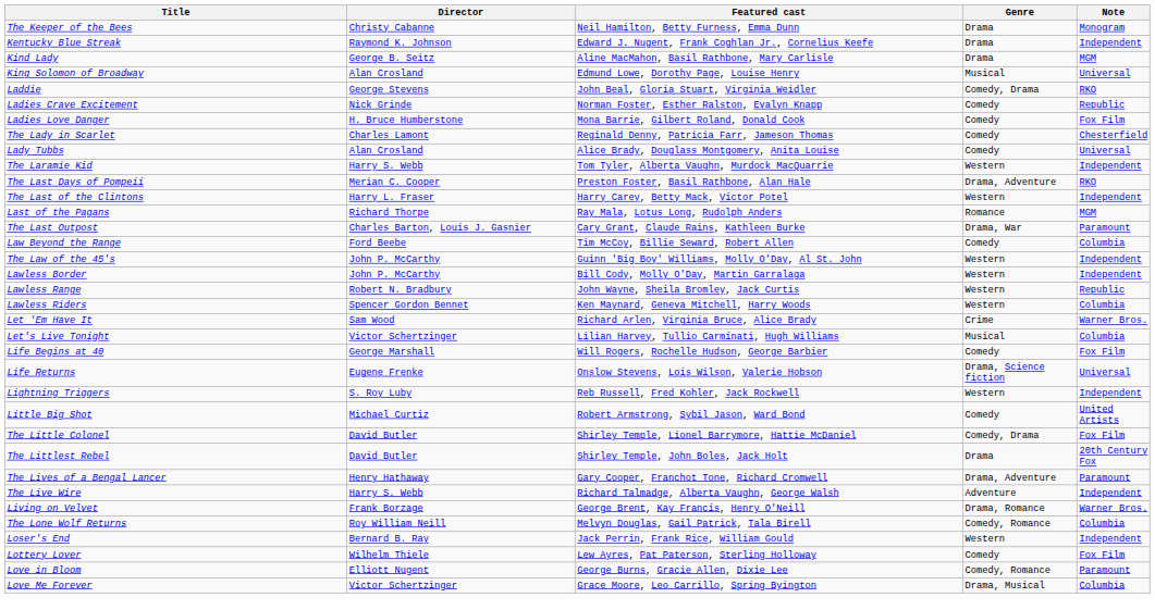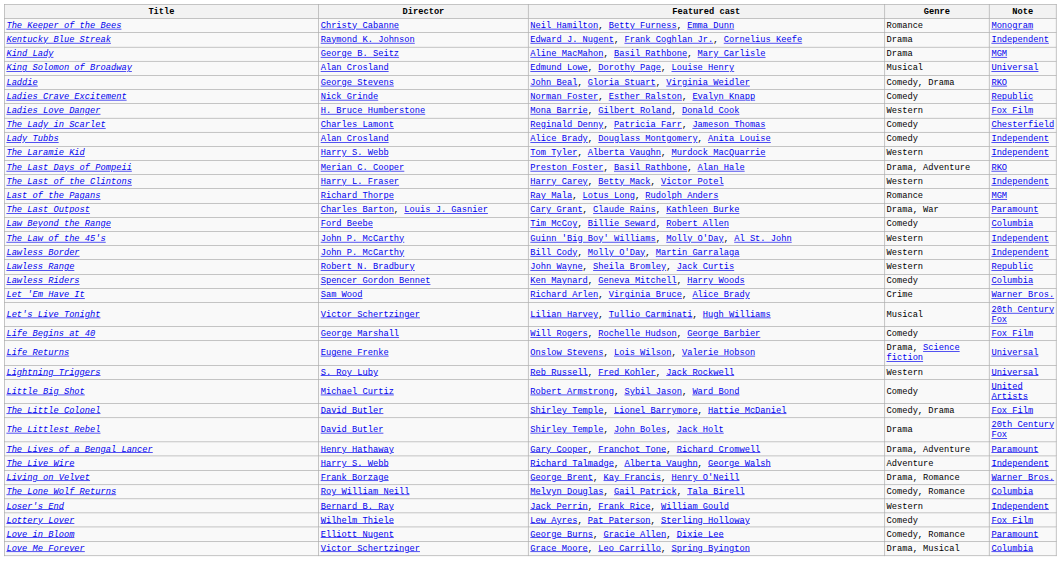 <table class="wikitable">
 <tr>
 <th style="width:30%;">Title</th>
 <th style="width:20%;">Director</th>
 <th style="width:34%;">Featured cast</th>
 <th style="width:10%;">Genre</th>
 <th style="width:10%;">Note</th>
 </tr>
 <tr>
 <td><em><a href='#'>The Keeper of the Bees</a></em></td>
 <td><a href='#'>Christy Cabanne</a></td>
 <td><a href='#'>Neil Hamilton</a>, <a href='#'>Betty Furness</a>, <a href='#'>Emma Dunn</a></td>
-<td>Drama</td>
+<td>Romance</td>
 <td><a href='#'>Monogram</a></td>
 </tr>
 <tr>
 <td><em><a href='#'>Kentucky Blue Streak</a></em></td>
 <td><a href='#'>Raymond K. Johnson</a></td>
 <td><a href='#'>Edward J. Nugent</a>, <a href='#'>Frank Coghlan Jr.</a>, <a href='#'>Cornelius Keefe</a></td>
 <td>Drama</td>
 <td><a href='#'>Independent</a></td>
 </tr>
 <tr>
 <td><em><a href='#'>Kind Lady</a></em></td>
 <td><a href='#'>George B. Seitz</a></td>
 <td><a href='#'>Aline MacMahon</a>, <a href='#'>Basil Rathbone</a>, <a href='#'>Mary Carlisle</a></td>
 <td>Drama</td>
 <td><a href='#'>MGM</a></td>
 </tr>
 <tr>
 <td><em><a href='#'>King Solomon of Broadway</a></em></td>
 <td><a href='#'>Alan Crosland</a></td>
 <td><a href='#'>Edmund Lowe</a>, <a href='#'>Dorothy Page</a>, <a href='#'>Louise Henry</a></td>
 <td>Musical</td>
 <td><a href='#'>Universal</a></td>
 </tr>
 <tr>
 <td><em><a href='#'>Laddie</a></em></td>
 <td><a href='#'>George Stevens</a></td>
 <td><a href='#'>John Beal</a>, <a href='#'>Gloria Stuart</a>, <a href='#'>Virginia Weidler</a></td>
 <td>Comedy, Drama</td>
 <td><a href='#'>RKO</a></td>
 </tr>
 <tr>
 <td><em><a href='#'>Ladies Crave Excitement</a></em></td>
 <td><a href='#'>Nick Grinde</a></td>
 <td><a href='#'>Norman Foster</a>, <a href='#'>Esther Ralston</a>, <a href='#'>Evalyn Knapp</a></td>
 <td>Comedy</td>
 <td><a href='#'>Republic</a></td>
 </tr>
 <tr>
 <td><em><a href='#'>Ladies Love Danger</a></em></td>
 <td><a href='#'>H. Bruce Humberstone</a></td>
 <td><a href='#'>Mona Barrie</a>, <a href='#'>Gilbert Roland</a>, <a href='#'>Donald Cook</a></td>
-<td>Comedy</td>
+<td>Western</td>
 <td><a href='#'>Fox Film</a></td>
 </tr>
 <tr>
 <td><em><a href='#'>The Lady in Scarlet</a></em></td>
 <td><a href='#'>Charles Lamont</a></td>
 <td><a href='#'>Reginald Denny</a>, <a href='#'>Patricia Farr</a>, <a href='#'>Jameson Thomas</a></td>
 <td>Comedy</td>
 <td><a href='#'>Chesterfield</a></td>
 </tr>
 <tr>
 <td><em><a href='#'>Lady Tubbs</a></em></td>
 <td><a href='#'>Alan Crosland</a></td>
 <td><a href='#'>Alice Brady</a>, <a href='#'>Douglass Montgomery</a>, <a href='#'>Anita Louise</a></td>
 <td>Comedy</td>
-<td><a href='#'>Universal</a></td>
+<td><a href='#'>Independent</a></td>
 </tr>
 <tr>
 <td><em><a href='#'>The Laramie Kid</a></em></td>
 <td><a href='#'>Harry S. Webb</a></td>
 <td><a href='#'>Tom Tyler</a>, <a href='#'>Alberta Vaughn</a>, <a href='#'>Murdock MacQuarrie</a></td>
 <td>Western</td>
 <td><a href='#'>Independent</a></td>
 </tr>
 <tr>
 <td><em><a href='#'>The Last Days of Pompeii</a></em></td>
 <td><a href='#'>Merian C. Cooper</a></td>
 <td><a href='#'>Preston Foster</a>, <a href='#'>Basil Rathbone</a>, <a href='#'>Alan Hale</a></td>
 <td>Drama, Adventure</td>
 <td><a href='#'>RKO</a></td>
 </tr>
 <tr>
 <td><em><a href='#'>The Last of the Clintons</a></em></td>
 <td><a href='#'>Harry L. Fraser</a></td>
 <td><a href='#'>Harry Carey</a>, <a href='#'>Betty Mack</a>, <a href='#'>Victor Potel</a></td>
 <td>Western</td>
 <td><a href='#'>Independent</a></td>
 </tr>
 <tr>
 <td><em><a href='#'>Last of the Pagans</a></em></td>
 <td><a href='#'>Richard Thorpe</a></td>
 <td><a href='#'>Ray Mala</a>, <a href='#'>Lotus Long</a>, <a href='#'>Rudolph Anders</a></td>
 <td>Romance</td>
 <td><a href='#'>MGM</a></td>
 </tr>
 <tr>
 <td><em><a href='#'>The Last Outpost</a></em></td>
 <td><a href='#'>Charles Barton</a>, <a href='#'>Louis J. Gasnier</a></td>
 <td><a href='#'>Cary Grant</a>, <a href='#'>Claude Rains</a>, <a href='#'>Kathleen Burke</a></td>
 <td>Drama, War</td>
 <td><a href='#'>Paramount</a></td>
 </tr>
 <tr>
 <td><em><a href='#'>Law Beyond the Range</a></em></td>
 <td><a href='#'>Ford Beebe</a></td>
 <td><a href='#'>Tim McCoy</a>, <a href='#'>Billie Seward</a>, <a href='#'>Robert Allen</a></td>
 <td>Comedy</td>
 <td><a href='#'>Columbia</a></td>
 </tr>
 <tr>
 <td><em><a href='#'>The Law of the 45's</a></em></td>
 <td><a href='#'>John P. McCarthy</a></td>
 <td><a href='#'>Guinn 'Big Boy' Williams</a>, <a href='#'>Molly O'Day</a>, <a href='#'>Al St. John</a></td>
 <td>Western</td>
 <td><a href='#'>Independent</a></td>
 </tr>
 <tr>
 <td><em><a href='#'>Lawless Border</a></em></td>
 <td><a href='#'>John P. McCarthy</a></td>
 <td><a href='#'>Bill Cody</a>, <a href='#'>Molly O'Day</a>, <a href='#'>Martin Garralaga</a></td>
 <td>Western</td>
 <td><a href='#'>Independent</a></td>
 </tr>
 <tr>
 <td><em><a href='#'>Lawless Range</a></em></td>
 <td><a href='#'>Robert N. Bradbury</a></td>
 <td><a href='#'>John Wayne</a>, <a href='#'>Sheila Bromley</a>, <a href='#'>Jack Curtis</a></td>
 <td>Western</td>
 <td><a href='#'>Republic</a></td>
 </tr>
 <tr>
 <td><em><a href='#'>Lawless Riders</a></em></td>
 <td><a href='#'>Spencer Gordon Bennet</a></td>
 <td><a href='#'>Ken Maynard</a>, <a href='#'>Geneva Mitchell</a>, <a href='#'>Harry Woods</a></td>
-<td>Western</td>
+<td>Comedy</td>
 <td><a href='#'>Columbia</a></td>
 </tr>
 <tr>
 <td><em><a href='#'>Let 'Em Have It</a></em></td>
 <td><a href='#'>Sam Wood</a></td>
 <td><a href='#'>Richard Arlen</a>, <a href='#'>Virginia Bruce</a>, <a href='#'>Alice Brady</a></td>
 <td>Crime</td>
 <td><a href='#'>Warner Bros.</a></td>
 </tr>
 <tr>
 <td><em><a href='#'>Let's Live Tonight</a></em></td>
 <td><a href='#'>Victor Schertzinger</a></td>
 <td><a href='#'>Lilian Harvey</a>, <a href='#'>Tullio Carminati</a>, <a href='#'>Hugh Williams</a></td>
 <td>Musical</td>
-<td><a href='#'>Columbia</a></td>
+<td><a href='#'>20th Century Fox</a></td>
 </tr>
 <tr>
 <td><em><a href='#'>Life Begins at 40</a></em></td>
 <td><a href='#'>George Marshall</a></td>
 <td><a href='#'>Will Rogers</a>, <a href='#'>Rochelle Hudson</a>, <a href='#'>George Barbier</a></td>
 <td>Comedy</td>
 <td><a href='#'>Fox Film</a></td>
 </tr>
 <tr>
 <td><em><a href='#'>Life Returns</a></em></td>
 <td><a href='#'>Eugene Frenke</a></td>
 <td><a href='#'>Onslow Stevens</a>, <a href='#'>Lois Wilson</a>, <a href='#'>Valerie Hobson</a></td>
 <td>Drama, <a href='#'>Science fiction</a></td>
 <td><a href='#'>Universal</a></td>
 </tr>
 <tr>
 <td><em><a href='#'>Lightning Triggers</a></em></td>
 <td><a href='#'>S. Roy Luby</a></td>
 <td><a href='#'>Reb Russell</a>, <a href='#'>Fred Kohler</a>, <a href='#'>Jack Rockwell</a></td>
 <td>Western</td>
-<td><a href='#'>Independent</a></td>
+<td><a href='#'>Universal</a></td>
 </tr>
 <tr>
 <td><em><a href='#'>Little Big Shot</a></em></td>
 <td><a href='#'>Michael Curtiz</a></td>
 <td><a href='#'>Robert Armstrong</a>, <a href='#'>Sybil Jason</a>, <a href='#'>Ward Bond</a></td>
 <td>Comedy</td>
 <td><a href='#'>United Artists</a></td>
 </tr>
 <tr>
 <td><em><a href='#'>The Little Colonel</a></em></td>
 <td><a href='#'>David Butler</a></td>
 <td><a href='#'>Shirley Temple</a>, <a href='#'>Lionel Barrymore</a>, <a href='#'>Hattie McDaniel</a></td>
 <td>Comedy, Drama</td>
 <td><a href='#'>Fox Film</a></td>
 </tr>
 <tr>
 <td><em><a href='#'>The Littlest Rebel</a></em></td>
 <td><a href='#'>David Butler</a></td>
 <td><a href='#'>Shirley Temple</a>, <a href='#'>John Boles</a>, <a href='#'>Jack Holt</a></td>
 <td>Drama</td>
 <td><a href='#'>20th Century Fox</a></td>
 </tr>
 <tr>
 <td><em><a href='#'>The Lives of a Bengal Lancer</a></em></td>
 <td><a href='#'>Henry Hathaway</a></td>
 <td><a href='#'>Gary Cooper</a>, <a href='#'>Franchot Tone</a>, <a href='#'>Richard Cromwell</a></td>
 <td>Drama, Adventure</td>
 <td><a href='#'>Paramount</a></td>
 </tr>
 <tr>
 <td><em><a href='#'>The Live Wire</a></em></td>
 <td><a href='#'>Harry S. Webb</a></td>
 <td><a href='#'>Richard Talmadge</a>, <a href='#'>Alberta Vaughn</a>, <a href='#'>George Walsh</a></td>
 <td>Adventure</td>
 <td><a href='#'>Independent</a></td>
 </tr>
 <tr>
 <td><em><a href='#'>Living on Velvet</a></em></td>
 <td><a href='#'>Frank Borzage</a></td>
 <td><a href='#'>George Brent</a>, <a href='#'>Kay Francis</a>, <a href='#'>Henry O'Neill</a></td>
 <td>Drama, Romance</td>
 <td><a href='#'>Warner Bros.</a></td>
 </tr>
 <tr>
 <td><em><a href='#'>The Lone Wolf Returns</a></em></td>
 <td><a href='#'>Roy William Neill</a></td>
 <td><a href='#'>Melvyn Douglas</a>, <a href='#'>Gail Patrick</a>, <a href='#'>Tala Birell</a></td>
 <td>Comedy, Romance</td>
 <td><a href='#'>Columbia</a></td>
 </tr>
 <tr>
 <td><em><a href='#'>Loser's End</a></em></td>
 <td><a href='#'>Bernard B. Ray</a></td>
 <td><a href='#'>Jack Perrin</a>, <a href='#'>Frank Rice</a>, <a href='#'>William Gould</a></td>
 <td>Western</td>
 <td><a href='#'>Independent</a></td>
 </tr>
 <tr>
 <td><em><a href='#'>Lottery Lover</a></em></td>
 <td><a href='#'>Wilhelm Thiele</a></td>
 <td><a href='#'>Lew Ayres</a>, <a href='#'>Pat Paterson</a>, <a href='#'>Sterling Holloway</a></td>
 <td>Comedy</td>
 <td><a href='#'>Fox Film</a></td>
 </tr>
 <tr>
 <td><em><a href='#'>Love in Bloom</a></em></td>
 <td><a href='#'>Elliott Nugent</a></td>
 <td><a href='#'>George Burns</a>, <a href='#'>Gracie Allen</a>, <a href='#'>Dixie Lee</a></td>
 <td>Comedy, Romance</td>
 <td><a href='#'>Paramount</a></td>
 </tr>
 <tr>
 <td><em><a href='#'>Love Me Forever</a></em></td>
 <td><a href='#'>Victor Schertzinger</a></td>
 <td><a href='#'>Grace Moore</a>, <a href='#'>Leo Carrillo</a>, <a href='#'>Spring Byington</a></td>
 <td>Drama, Musical</td>
 <td><a href='#'>Columbia</a></td>
 </tr>
 </table>
